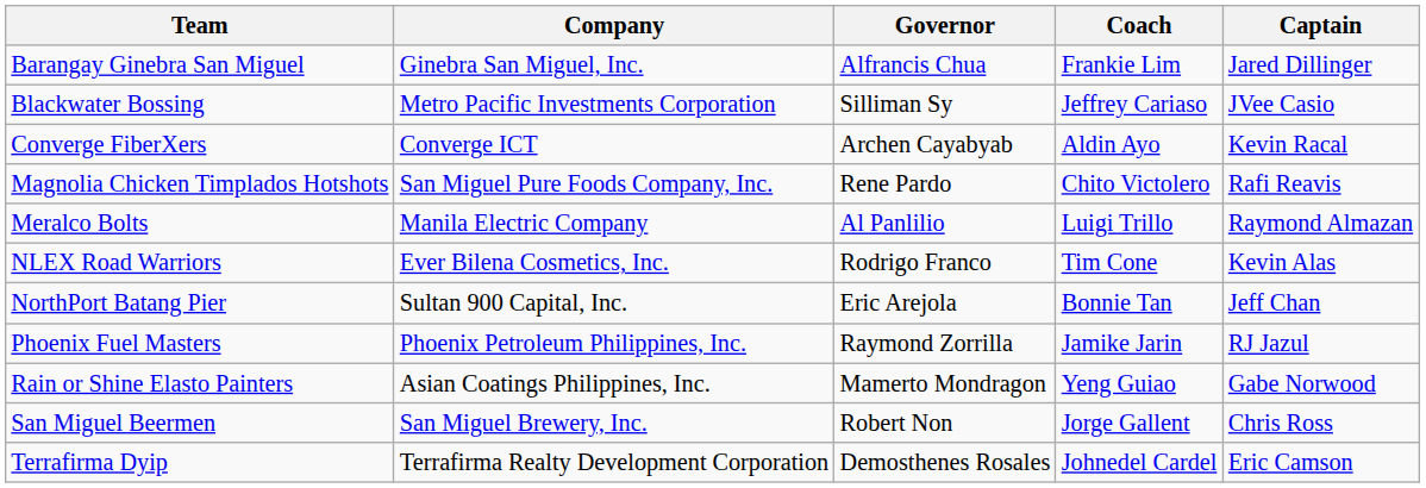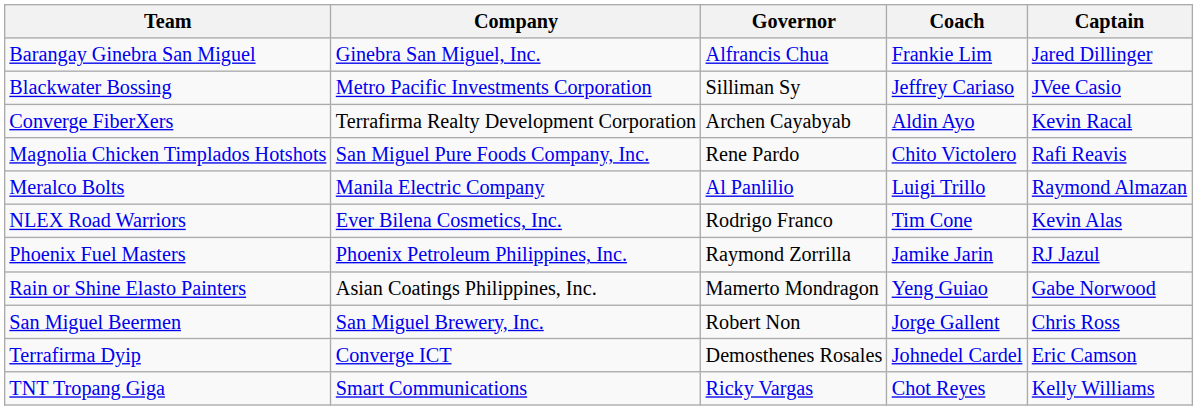 <table class="wikitable sortable" style="font-size:95%">
 <tr>
 <th>Team</th>
 <th>Company</th>
 <th>Governor</th>
 <th>Coach</th>
 <th>Captain</th>
 </tr>
 <tr>
 <td><a href='#'>Barangay Ginebra San Miguel</a></td>
 <td><a href='#'>Ginebra San Miguel, Inc.</a></td>
 <td><a href='#'>Alfrancis Chua</a></td>
 <td><a href='#'>Frankie Lim</a></td>
 <td><a href='#'>Jared Dillinger</a></td>
 </tr>
 <tr>
 <td><a href='#'>Blackwater Bossing</a></td>
 <td><a href='#'>Metro Pacific Investments Corporation</a></td>
 <td>Silliman Sy</td>
 <td><a href='#'>Jeffrey Cariaso</a></td>
 <td><a href='#'>JVee Casio</a></td>
 </tr>
 <tr>
 <td><a href='#'>Converge FiberXers</a></td>
-<td><a href='#'>Converge ICT</a></td>
+<td>Terrafirma Realty Development Corporation</td>
 <td>Archen Cayabyab</td>
 <td><a href='#'>Aldin Ayo</a></td>
 <td><a href='#'>Kevin Racal</a></td>
 </tr>
 <tr>
 <td><a href='#'>Magnolia Chicken Timplados Hotshots</a></td>
 <td><a href='#'>San Miguel Pure Foods Company, Inc.</a></td>
 <td>Rene Pardo</td>
 <td><a href='#'>Chito Victolero</a></td>
 <td><a href='#'>Rafi Reavis</a></td>
 </tr>
 <tr>
 <td><a href='#'>Meralco Bolts</a></td>
 <td><a href='#'>Manila Electric Company</a></td>
 <td><a href='#'>Al Panlilio</a></td>
 <td><a href='#'>Luigi Trillo</a></td>
 <td><a href='#'>Raymond Almazan</a></td>
 </tr>
 <tr>
 <td><a href='#'>NLEX Road Warriors</a></td>
 <td><a href='#'>Ever Bilena Cosmetics, Inc.</a></td>
 <td>Rodrigo Franco</td>
 <td><a href='#'>Tim Cone</a></td>
 <td><a href='#'>Kevin Alas</a></td>
 </tr>
 <tr>
-<td><a href='#'>NorthPort Batang Pier</a></td>
-<td>Sultan 900 Capital, Inc.</td>
-<td>Eric Arejola</td>
-<td><a href='#'>Bonnie Tan</a></td>
-<td><a href='#'>Jeff Chan</a></td>
-</tr>
-<tr>
 <td><a href='#'>Phoenix Fuel Masters</a></td>
 <td><a href='#'>Phoenix Petroleum Philippines, Inc.</a></td>
 <td>Raymond Zorrilla</td>
 <td><a href='#'>Jamike Jarin</a></td>
 <td><a href='#'>RJ Jazul</a></td>
 </tr>
 <tr>
 <td><a href='#'>Rain or Shine Elasto Painters</a></td>
 <td>Asian Coatings Philippines, Inc.</td>
 <td>Mamerto Mondragon</td>
 <td><a href='#'>Yeng Guiao</a></td>
 <td><a href='#'>Gabe Norwood</a></td>
 </tr>
 <tr>
 <td><a href='#'>San Miguel Beermen</a></td>
 <td><a href='#'>San Miguel Brewery, Inc.</a></td>
 <td>Robert Non</td>
 <td><a href='#'>Jorge Gallent</a></td>
 <td><a href='#'>Chris Ross</a></td>
 </tr>
 <tr>
 <td><a href='#'>Terrafirma Dyip</a></td>
-<td>Terrafirma Realty Development Corporation</td>
+<td><a href='#'>Converge ICT</a></td>
 <td>Demosthenes Rosales</td>
 <td><a href='#'>Johnedel Cardel</a></td>
 <td><a href='#'>Eric Camson</a></td>
 </tr>
+<tr>
+<td><a href='#'>TNT Tropang Giga</a></td>
+<td><a href='#'>Smart Communications</a></td>
+<td><a href='#'>Ricky Vargas</a></td>
+<td><a href='#'>Chot Reyes</a></td>
+<td><a href='#'>Kelly Williams</a></td>
+</tr>
 </table>
